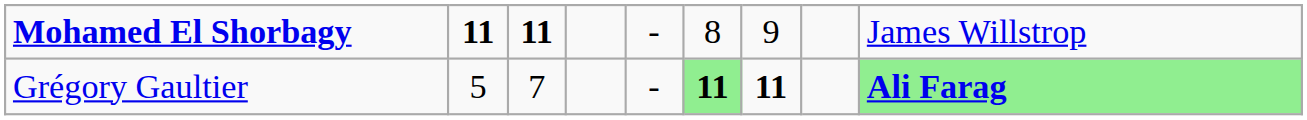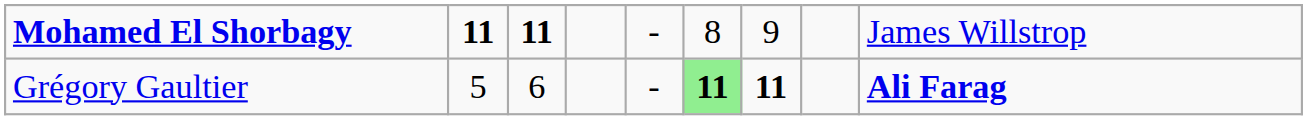 <table class="wikitable">
 <tr>
 <td width=200> <strong><a href='#'>Mohamed El Shorbagy</a></strong></td>
 <td style="width:20px; text-align:center;"><strong>11</strong></td>
 <td style="width:20px; text-align:center;"><strong>11</strong></td>
 <td style="width:20px; text-align:center;"></td>
 <td style="width:20px; text-align:center;">-</td>
 <td style="width:20px; text-align:center;">8</td>
 <td style="width:20px; text-align:center;">9</td>
 <td style="width:20px; text-align:center;"></td>
 <td width=200> <a href='#'>James Willstrop</a></td>
 </tr>
 <tr>
 <td width=200> <a href='#'>Grégory Gaultier</a></td>
 <td style="width:20px; text-align:center;">5</td>
-<td style="width:20px; text-align:center;">7</td>
+<td style="width:20px; text-align:center;">6</td>
 <td style="width:20px; text-align:center;"></td>
 <td style="width:20px; text-align:center;">-</td>
 <td style="background: lightgreen; width:20px; text-align:center;"><strong>11</strong></td>
 <td style="width:20px; text-align:center;"><strong>11</strong></td>
 <td style="width:20px; text-align:center;"></td>
-<td width=200 style="background: lightgreen;"> <strong><a href='#'>Ali Farag</a></strong></td>
+<td width=200> <strong><a href='#'>Ali Farag</a></strong></td>
 </tr>
 </table>
